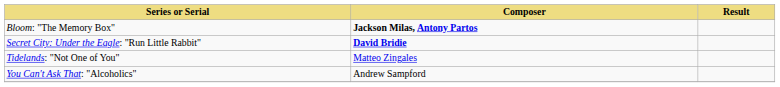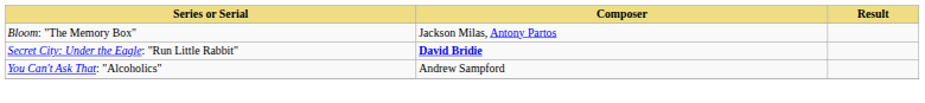 <table class="wikitable" width=100%>
 <tr>
 <th style="width:45%;background:#EEDD82;">Series or Serial</th>
 <th style="width:45%;background:#EEDD82;">Composer</th>
 <th style="width:10%;background:#EEDD82;">Result<br></th>
 </tr>
 <tr>
 <td><em>Bloom</em>: "The Memory Box"</td>
-<td><strong>Jackson Milas, <a href='#'>Antony Partos</a></strong></td>
+<td>Jackson Milas, <a href='#'>Antony Partos</a></td>
 <td></td>
 </tr>
 <tr>
 <td><em><a href='#'>Secret City: Under the Eagle</a></em>: "Run Little Rabbit"</td>
 <td><strong><a href='#'>David Bridie</a></strong></td>
-<td></td>
-</tr>
-<tr>
-<td><em><a href='#'>Tidelands</a></em>: "Not One of You"</td>
-<td><a href='#'>Matteo Zingales</a></td>
 <td></td>
 </tr>
 <tr>
 <td><em><a href='#'>You Can't Ask That</a></em>: "Alcoholics"</td>
 <td>Andrew Sampford</td>
 <td></td>
 </tr>
 <tr>
 </tr>
 </table>
